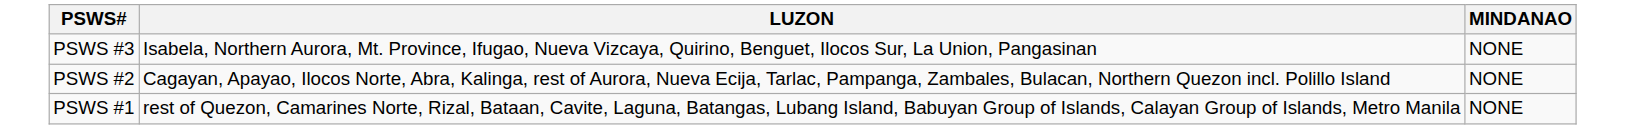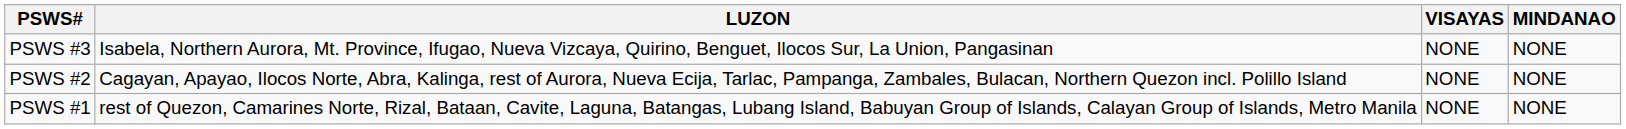 <table class="wikitable" style="margin:1em auto 1em auto;">
 <tr>
 <th>PSWS#</th>
 <th>LUZON</th>
+<th>VISAYAS</th>
 <th>MINDANAO</th>
 </tr>
 <tr>
 <td>PSWS #3</td>
 <td>Isabela, Northern Aurora, Mt. Province, Ifugao, Nueva Vizcaya, Quirino, Benguet, Ilocos Sur, La Union, Pangasinan</td>
 <td>NONE</td>
+<td>NONE</td>
 </tr>
 <tr>
 <td>PSWS #2</td>
 <td>Cagayan, Apayao, Ilocos Norte, Abra, Kalinga, rest of Aurora, Nueva Ecija, Tarlac, Pampanga, Zambales, Bulacan, Northern Quezon incl. Polillo Island</td>
+<td>NONE</td>
 <td>NONE</td>
 </tr>
 <tr>
 <td>PSWS #1</td>
 <td>rest of Quezon, Camarines Norte, Rizal, Bataan, Cavite, Laguna, Batangas, Lubang Island, Babuyan Group of Islands, Calayan Group of Islands, Metro Manila</td>
 <td>NONE</td>
+<td>NONE</td>
 </tr>
 </table>
